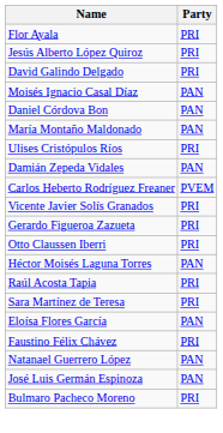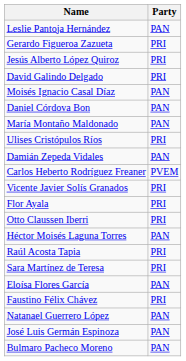 <table class="wikitable">
 <tr>
 <th>Name</th>
 <th>Party</th>
 </tr>
 <tr>
-<td><a href='#'>Flor Ayala</a></td>
+<td><a href='#'>Leslie Pantoja Hernández</a></td>
+<td><a href='#'>PAN</a></td>
+</tr>
+<tr>
+<td><a href='#'>Gerardo Figueroa Zazueta</a></td>
 <td><a href='#'>PRI</a></td>
 </tr>
 <tr>
 <td><a href='#'>Jesús Alberto López Quiroz</a></td>
 <td><a href='#'>PRI</a></td>
 </tr>
 <tr>
 <td><a href='#'>David Galindo Delgado</a></td>
 <td><a href='#'>PRI</a></td>
 </tr>
 <tr>
 <td><a href='#'>Moisés Ignacio Casal Díaz</a></td>
 <td><a href='#'>PAN</a></td>
 </tr>
 <tr>
 <td><a href='#'>Daniel Córdova Bon</a></td>
 <td><a href='#'>PAN</a></td>
 </tr>
 <tr>
 <td><a href='#'>María Montaño Maldonado</a></td>
 <td><a href='#'>PAN</a></td>
 </tr>
 <tr>
 <td><a href='#'>Ulises Cristópulos Ríos</a></td>
 <td><a href='#'>PRI</a></td>
 </tr>
 <tr>
 <td><a href='#'>Damián Zepeda Vidales</a></td>
 <td><a href='#'>PAN</a></td>
 </tr>
 <tr>
 <td><a href='#'>Carlos Heberto Rodríguez Freaner</a></td>
 <td><a href='#'>PVEM</a></td>
 </tr>
 <tr>
 <td><a href='#'>Vicente Javier Solís Granados</a></td>
 <td><a href='#'>PRI</a></td>
 </tr>
 <tr>
-<td><a href='#'>Gerardo Figueroa Zazueta</a></td>
+<td><a href='#'>Flor Ayala</a></td>
 <td><a href='#'>PRI</a></td>
 </tr>
 <tr>
 <td><a href='#'>Otto Claussen Iberri</a></td>
 <td><a href='#'>PRI</a></td>
 </tr>
 <tr>
 <td><a href='#'>Héctor Moisés Laguna Torres</a></td>
 <td><a href='#'>PAN</a></td>
 </tr>
 <tr>
 <td><a href='#'>Raúl Acosta Tapia</a></td>
 <td><a href='#'>PRI</a></td>
 </tr>
 <tr>
 <td><a href='#'>Sara Martínez de Teresa</a></td>
 <td><a href='#'>PRI</a></td>
 </tr>
 <tr>
 <td><a href='#'>Eloísa Flores García</a></td>
 <td><a href='#'>PAN</a></td>
 </tr>
 <tr>
 <td><a href='#'>Faustino Félix Chávez</a></td>
 <td><a href='#'>PRI</a></td>
 </tr>
 <tr>
 <td><a href='#'>Natanael Guerrero López</a></td>
 <td><a href='#'>PAN</a></td>
 </tr>
 <tr>
 <td><a href='#'>José Luis Germán Espinoza</a></td>
 <td><a href='#'>PAN</a></td>
 </tr>
 <tr>
 <td><a href='#'>Bulmaro Pacheco Moreno</a></td>
-<td><a href='#'>PRI</a></td>
+<td><a href='#'>PAN</a></td>
 </tr>
 </table>
